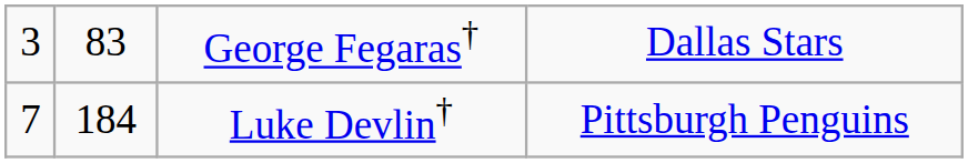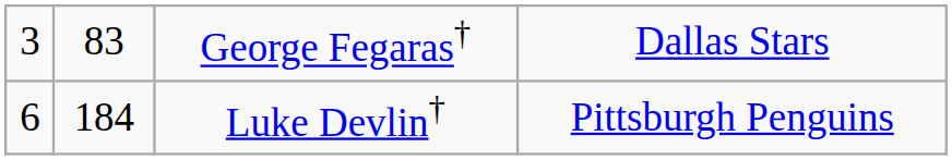 <table class="wikitable" width="60%">
 <tr align="center" bgcolor="">
 <td>3</td>
 <td>83</td>
 <td><a href='#'>George Fegaras</a><sup>†</sup></td>
 <td><a href='#'>Dallas Stars</a></td>
 </tr>
 <tr align="center" bgcolor="">
-<td>7</td>
+<td>6</td>
 <td>184</td>
 <td><a href='#'>Luke Devlin</a><sup>†</sup></td>
 <td><a href='#'>Pittsburgh Penguins</a></td>
 </tr>
 </table>
